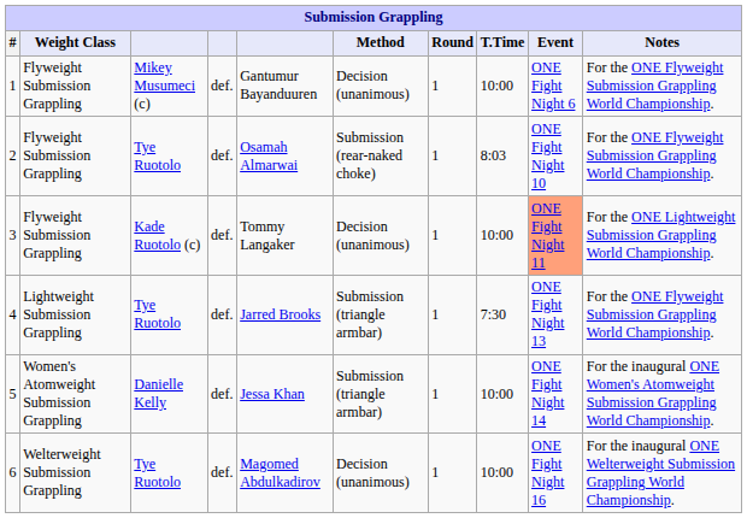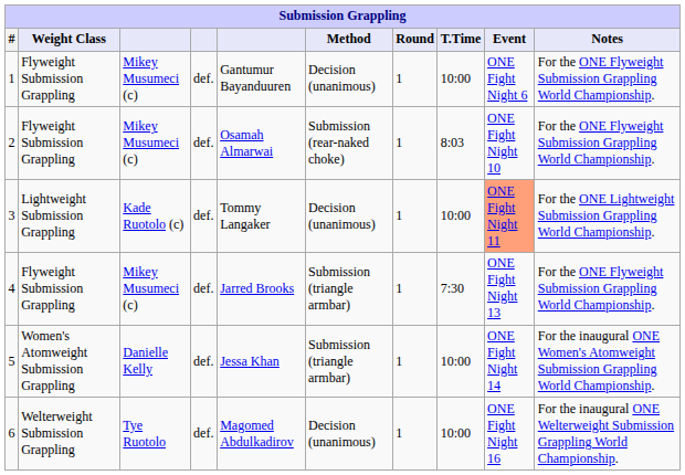 <table class="wikitable" style="font-size: 75%;">
 <tr>
 <th colspan="10" style="background-color: #ccf; color: #000080; text-align: center;"><strong>Submission Grappling</strong></th>
 </tr>
 <tr>
 <th scope="col">#</th>
 <th colspan="1" style="background-color: #E6E8FA; color: #000000; text-align: center;">Weight Class</th>
 <th colspan="1" style="background-color: #E6E8FA; color: #000000; text-align: center;"></th>
 <th colspan="1" style="background-color: #E6E8FA; color: #000000; text-align: center;"></th>
 <th colspan="1" style="background-color: #E6E8FA; color: #000000; text-align: center;"></th>
 <th colspan="1" style="background-color: #E6E8FA; color: #000000; text-align: center;">Method</th>
 <th colspan="1" style="background-color: #E6E8FA; color: #000000; text-align: center;">Round</th>
 <th colspan="1" style="background-color: #E6E8FA; color: #000000; text-align: center;">T.Time</th>
 <th colspan="1" style="background-color: #E6E8FA; color: #000000; text-align: center;">Event</th>
 <th colspan="1" style="background-color: #E6E8FA; color: #000000; text-align: center;">Notes</th>
 </tr>
 <tr>
 <td>1</td>
 <td>Flyweight Submission Grappling</td>
 <td><a href='#'>Mikey Musumeci</a> (c)</td>
 <td>def.</td>
 <td>Gantumur Bayanduuren</td>
 <td>Decision (unanimous)</td>
 <td>1</td>
 <td>10:00</td>
 <td><a href='#'>ONE Fight Night 6</a></td>
 <td>For the <a href='#'>ONE Flyweight Submission Grappling World Championship</a>.</td>
 </tr>
 <tr>
 <td>2</td>
 <td>Flyweight Submission Grappling</td>
-<td><a href='#'>Tye Ruotolo</a></td>
+<td><a href='#'>Mikey Musumeci</a> (c)</td>
 <td>def.</td>
 <td><a href='#'>Osamah Almarwai</a></td>
 <td>Submission (rear-naked choke)</td>
 <td>1</td>
 <td>8:03</td>
 <td><a href='#'>ONE Fight Night 10</a></td>
 <td>For the <a href='#'>ONE Flyweight Submission Grappling World Championship</a>.</td>
 </tr>
 <tr>
 <td>3</td>
-<td>Flyweight Submission Grappling</td>
+<td>Lightweight Submission Grappling</td>
 <td><a href='#'>Kade Ruotolo</a> (c)</td>
 <td>def.</td>
 <td>Tommy Langaker</td>
 <td>Decision (unanimous)</td>
 <td>1</td>
 <td>10:00</td>
 <td style="background: lightsalmon;"><a href='#'>ONE Fight Night 11</a></td>
 <td>For the <a href='#'>ONE Lightweight Submission Grappling World Championship</a>.</td>
 </tr>
 <tr>
 <td>4</td>
-<td>Lightweight Submission Grappling</td>
-<td><a href='#'>Tye Ruotolo</a></td>
+<td>Flyweight Submission Grappling</td>
+<td><a href='#'>Mikey Musumeci</a> (c)</td>
 <td>def.</td>
 <td><a href='#'>Jarred Brooks</a></td>
 <td>Submission (triangle armbar)</td>
 <td>1</td>
 <td>7:30</td>
 <td><a href='#'>ONE Fight Night 13</a></td>
 <td>For the <a href='#'>ONE Flyweight Submission Grappling World Championship</a>.</td>
 </tr>
 <tr>
 <td>5</td>
 <td>Women's Atomweight Submission Grappling</td>
 <td><a href='#'>Danielle Kelly</a></td>
 <td>def.</td>
 <td><a href='#'>Jessa Khan</a></td>
 <td>Submission (triangle armbar)</td>
 <td>1</td>
 <td>10:00</td>
 <td><a href='#'>ONE Fight Night 14</a></td>
 <td>For the inaugural <a href='#'>ONE Women's Atomweight Submission Grappling World Championship</a>.</td>
 </tr>
 <tr>
 <td>6</td>
 <td>Welterweight Submission Grappling</td>
 <td><a href='#'>Tye Ruotolo</a></td>
 <td>def.</td>
 <td><a href='#'>Magomed Abdulkadirov</a></td>
 <td>Decision (unanimous)</td>
 <td>1</td>
 <td>10:00</td>
 <td><a href='#'>ONE Fight Night 16</a></td>
 <td>For the inaugural <a href='#'>ONE Welterweight Submission Grappling World Championship</a>.</td>
 </tr>
 </table>
